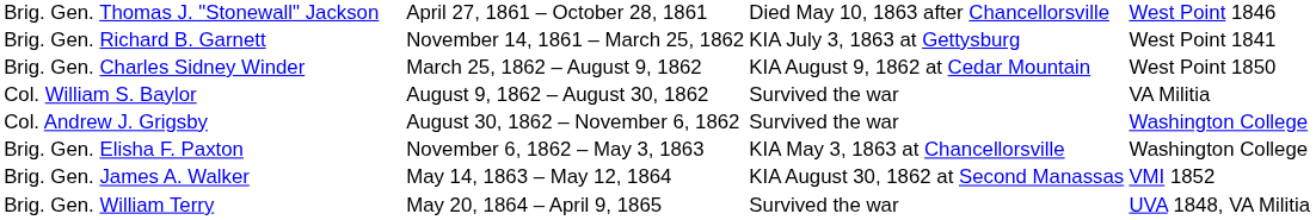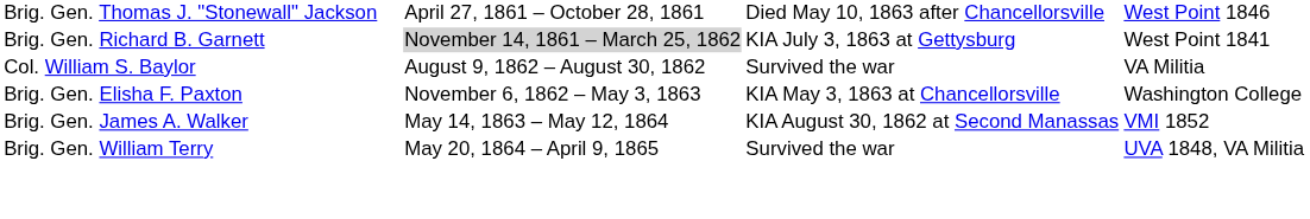 <table>
 <tr>
 <td>Brig. Gen. <a href='#'>Thomas J. "Stonewall" Jackson</a>    </td>
 <td>April 27, 1861 – October 28, 1861</td>
 <td>Died May 10, 1863 after <a href='#'>Chancellorsville</a></td>
 <td><a href='#'>West Point</a> 1846</td>
 </tr>
 <tr>
 <td>Brig. Gen. <a href='#'>Richard B. Garnett</a></td>
-<td>November 14, 1861 – March 25, 1862</td>
+<td style="background: lightgrey;">November 14, 1861 – March 25, 1862</td>
 <td>KIA July 3, 1863 at <a href='#'>Gettysburg</a></td>
 <td>West Point 1841</td>
-</tr>
-<tr>
-<td>Brig. Gen. <a href='#'>Charles Sidney Winder</a></td>
-<td>March 25, 1862 – August 9, 1862</td>
-<td>KIA August 9, 1862 at <a href='#'>Cedar Mountain</a></td>
-<td>West Point 1850</td>
 </tr>
 <tr>
 <td>Col. <a href='#'>William S. Baylor</a></td>
 <td>August 9, 1862 – August 30, 1862</td>
 <td>Survived the war</td>
 <td>VA Militia</td>
-</tr>
-<tr>
-<td>Col. <a href='#'>Andrew J. Grigsby</a></td>
-<td>August 30, 1862 – November 6, 1862</td>
-<td>Survived the war</td>
-<td><a href='#'>Washington College</a></td>
 </tr>
 <tr>
 <td>Brig. Gen. <a href='#'>Elisha F. Paxton</a></td>
 <td>November 6, 1862 – May 3, 1863</td>
 <td>KIA May 3, 1863 at <a href='#'>Chancellorsville</a></td>
 <td>Washington College</td>
 </tr>
 <tr>
 <td>Brig. Gen. <a href='#'>James A. Walker</a></td>
 <td>May 14, 1863 – May 12, 1864</td>
 <td>KIA August 30, 1862 at <a href='#'>Second Manassas</a></td>
 <td><a href='#'>VMI</a> 1852</td>
 </tr>
 <tr>
 <td>Brig. Gen. <a href='#'>William Terry</a></td>
 <td>May 20, 1864 – April 9, 1865</td>
 <td>Survived the war</td>
 <td><a href='#'>UVA</a> 1848, VA Militia</td>
 </tr>
 </table>
